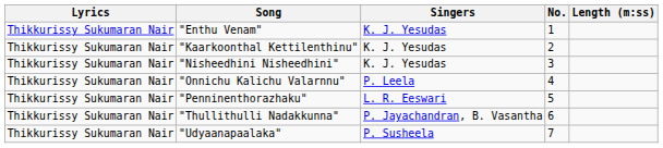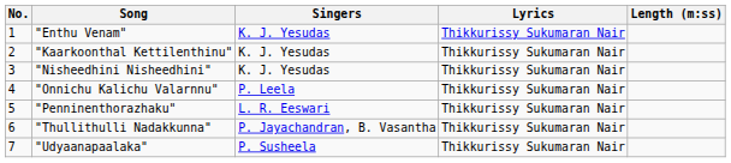 <table class="wikitable" style="font-size:95%;">
 <tr>
-<th>Lyrics</th>
+<th>No.</th>
 <th>Song</th>
 <th>Singers</th>
-<th>No.</th>
+<th>Lyrics</th>
 <th>Length (m:ss)</th>
 </tr>
 <tr>
-<td><a href='#'>Thikkurissy Sukumaran Nair</a></td>
+<td>1</td>
 <td>"Enthu Venam"</td>
 <td><a href='#'>K. J. Yesudas</a></td>
-<td>1</td>
+<td><a href='#'>Thikkurissy Sukumaran Nair</a></td>
 <td></td>
 </tr>
 <tr>
-<td>Thikkurissy Sukumaran Nair</td>
+<td>2</td>
 <td>"Kaarkoonthal Kettilenthinu"</td>
 <td>K. J. Yesudas</td>
-<td>2</td>
+<td>Thikkurissy Sukumaran Nair</td>
 <td></td>
 </tr>
 <tr>
-<td>Thikkurissy Sukumaran Nair</td>
+<td>3</td>
 <td>"Nisheedhini Nisheedhini"</td>
 <td>K. J. Yesudas</td>
-<td>3</td>
+<td>Thikkurissy Sukumaran Nair</td>
 <td></td>
 </tr>
 <tr>
-<td>Thikkurissy Sukumaran Nair</td>
+<td>4</td>
 <td>"Onnichu Kalichu Valarnnu"</td>
 <td><a href='#'>P. Leela</a></td>
-<td>4</td>
+<td>Thikkurissy Sukumaran Nair</td>
 <td></td>
 </tr>
 <tr>
-<td>Thikkurissy Sukumaran Nair</td>
+<td>5</td>
 <td>"Penninenthorazhaku"</td>
 <td><a href='#'>L. R. Eeswari</a></td>
-<td>5</td>
+<td>Thikkurissy Sukumaran Nair</td>
 <td></td>
 </tr>
 <tr>
-<td>Thikkurissy Sukumaran Nair</td>
+<td>6</td>
 <td>"Thullithulli Nadakkunna"</td>
 <td><a href='#'>P. Jayachandran</a>, B. Vasantha</td>
-<td>6</td>
+<td>Thikkurissy Sukumaran Nair</td>
 <td></td>
 </tr>
 <tr>
-<td>Thikkurissy Sukumaran Nair</td>
+<td>7</td>
 <td>"Udyaanapaalaka"</td>
 <td><a href='#'>P. Susheela</a></td>
-<td>7</td>
+<td>Thikkurissy Sukumaran Nair</td>
 <td></td>
 </tr>
 </table>
